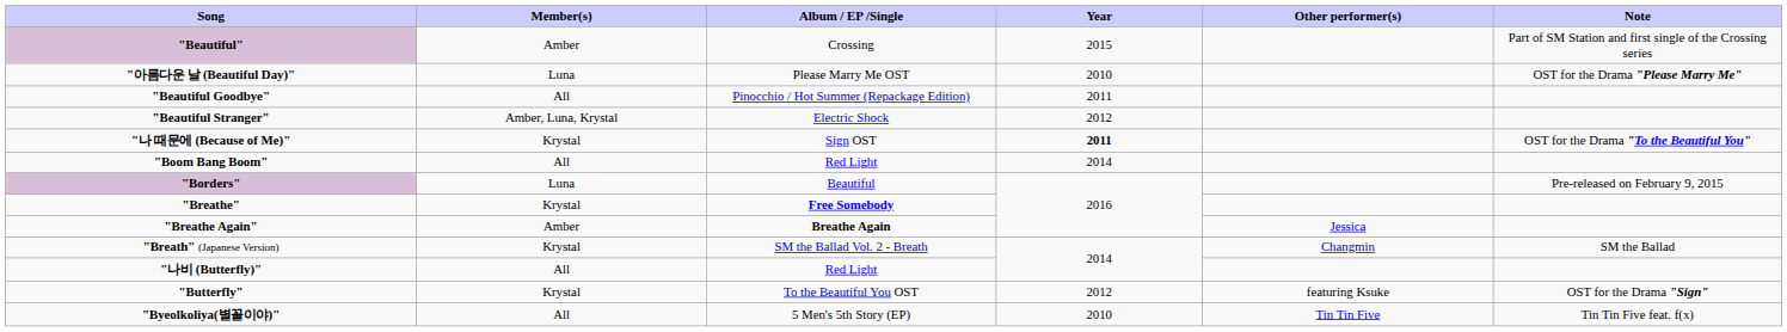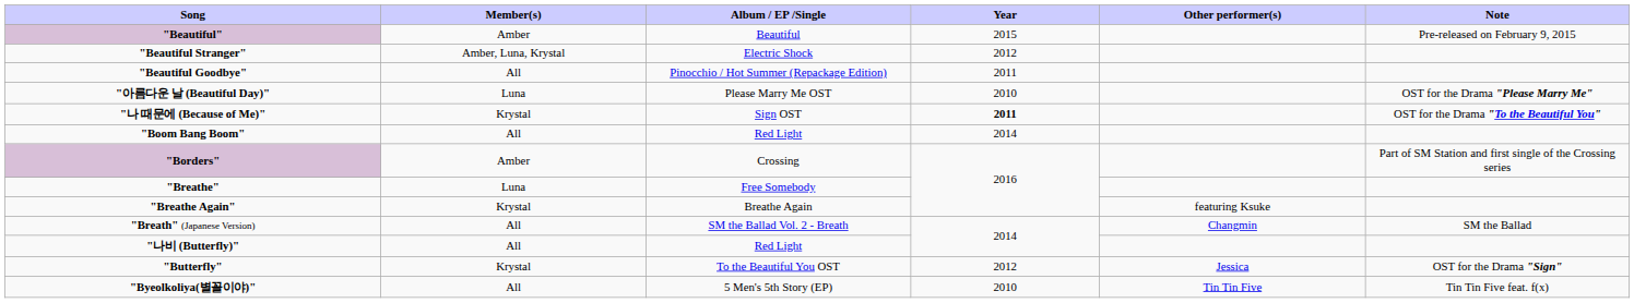 <table class="wikitable" style="margin:0.5em auto; clear:both; font-size:.9em; text-align:center; width:100%">
 <tr>
 <th width="500" style="background: #CCCCFF;">Song</th>
 <th width="350" style="background: #CCCCFF;">Member(s)</th>
 <th width="350" style="background: #CCCCFF;">Album / EP /Single</th>
 <th width="250" style="background: #CCCCFF;">Year</th>
 <th width="350" style="background: #CCCCFF;">Other performer(s)</th>
 <th width="350" style="background: #CCCCFF;">Note</th>
 </tr>
 <tr>
 <td style="background-color:#D8BFD8"><strong>"Beautiful"</strong></td>
 <td>Amber</td>
-<td>Crossing</td>
+<td><a href='#'>Beautiful</a></td>
 <td>2015</td>
 <td></td>
-<td>Part of SM Station and first single of the Crossing series</td>
+<td>Pre-released on February 9, 2015</td>
 </tr>
 <tr>
-<td><strong>"아름다운 날 (Beautiful Day)"</strong></td>
-<td>Luna</td>
-<td>Please Marry Me OST</td>
-<td>2010</td>
+<td><strong>"Beautiful Stranger"</strong></td>
+<td>Amber, Luna, Krystal</td>
+<td><a href='#'>Electric Shock</a></td>
+<td>2012</td>
 <td></td>
-<td>OST for the Drama <strong><em>"Please Marry Me"</em></strong></td>
+<td></td>
 </tr>
 <tr>
 <td><strong>"Beautiful Goodbye"</strong></td>
 <td>All</td>
 <td><a href='#'>Pinocchio / Hot Summer (Repackage Edition)</a></td>
 <td>2011</td>
 <td></td>
 <td></td>
 </tr>
 <tr>
-<td><strong>"Beautiful Stranger"</strong></td>
-<td>Amber, Luna, Krystal</td>
-<td><a href='#'>Electric Shock</a></td>
-<td>2012</td>
+<td><strong>"아름다운 날 (Beautiful Day)"</strong></td>
+<td>Luna</td>
+<td>Please Marry Me OST</td>
+<td>2010</td>
 <td></td>
-<td></td>
+<td>OST for the Drama <strong><em>"Please Marry Me"</em></strong></td>
 </tr>
 <tr>
 <td><strong>"나 때문에 (Because of Me)"</strong></td>
 <td>Krystal</td>
 <td><a href='#'>Sign</a> OST</td>
 <td><strong>2011</strong></td>
 <td></td>
 <td>OST for the Drama <strong><em>"<a href='#'>To the Beautiful You</a>"</em></strong></td>
 </tr>
 <tr>
 <td><strong>"Boom Bang Boom"</strong></td>
 <td>All</td>
 <td><a href='#'>Red Light</a></td>
 <td>2014</td>
 <td></td>
 <td></td>
 </tr>
 <tr>
 <td style="background-color:#D8BFD8"><strong>"Borders"</strong></td>
-<td>Luna</td>
-<td><a href='#'>Beautiful</a></td>
+<td>Amber</td>
+<td>Crossing</td>
 <td rowspan="3">2016</td>
 <td></td>
-<td>Pre-released on February 9, 2015</td>
+<td>Part of SM Station and first single of the Crossing series</td>
 </tr>
 <tr>
 <td><strong>"Breathe"</strong></td>
-<td>Krystal</td>
-<td><strong><a href='#'>Free Somebody</a></strong></td>
+<td>Luna</td>
+<td><a href='#'>Free Somebody</a></td>
 <td></td>
 <td></td>
 </tr>
 <tr>
 <td><strong>"Breathe Again"</strong></td>
-<td>Amber</td>
-<td><strong>Breathe Again</strong></td>
-<td><a href='#'>Jessica</a></td>
+<td>Krystal</td>
+<td>Breathe Again</td>
+<td>featuring Ksuke</td>
 <td></td>
 </tr>
 <tr>
 <td><strong>"Breath"</strong> <small>(Japanese Version)</small></td>
-<td>Krystal</td>
+<td>All</td>
 <td><a href='#'>SM the Ballad Vol. 2 - Breath</a></td>
 <td rowspan="2">2014</td>
 <td><a href='#'>Changmin</a></td>
 <td>SM the Ballad</td>
 </tr>
 <tr>
 <td><strong>"나비 (Butterfly)"</strong></td>
 <td>All</td>
 <td><a href='#'>Red Light</a></td>
 <td></td>
 <td></td>
 </tr>
 <tr>
 <td><strong>"Butterfly"</strong></td>
 <td>Krystal</td>
 <td><a href='#'>To the Beautiful You</a> OST</td>
 <td>2012</td>
-<td>featuring Ksuke</td>
+<td><a href='#'>Jessica</a></td>
 <td>OST for the Drama <strong><em>"Sign"</em></strong></td>
 </tr>
 <tr>
 <td><strong>"Byeolkoliya(별꼴이야)"</strong></td>
 <td>All</td>
 <td>5 Men's 5th Story (EP)</td>
 <td>2010</td>
 <td><a href='#'>Tin Tin Five</a></td>
 <td>Tin Tin Five feat. f(x)</td>
 </tr>
 </table>
